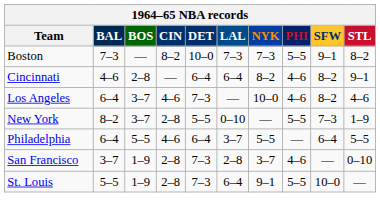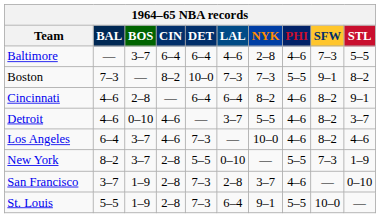 <table class="wikitable" style="font-size:95%; text-align:center;">
 <tr>
 <th colspan=10>1964–65 NBA records</th>
 </tr>
 <tr>
 <th width=100>Team</th>
 <th style="background:#002854;color:#FFFFFF;width=35">BAL</th>
 <th style="background:#006400;color:#FFFFFF;width=35">BOS</th>
 <th style="background:#012F6B;color:#FFFFFF;width=35">CIN</th>
 <th style="background:#012F6B;color:#FFFFFF;width=35">DET</th>
 <th style="background:#004B87;color:#FFFFFF;width=35">LAL</th>
 <th style="background:#003EA4;color:#FF8C00;width=35">NYK</th>
 <th style="background:#012268;color:#C90F2E;width=35">PHI</th>
 <th style="background:#FFC62C;color:#012F6B;width=35">SFW</th>
 <th style="background:#C90F2E;color:#FFFFFF;width=35">STL</th>
+</tr>
+<tr>
+<td style="text-align:left;"><a href='#'>Baltimore</a></td>
+<td>—</td>
+<td>3–7</td>
+<td>6–4</td>
+<td>6–4</td>
+<td>4–6</td>
+<td>2–8</td>
+<td>4–6</td>
+<td>7–3</td>
+<td>5–5</td>
 </tr>
 <tr>
 <td style="text-align:left;">Boston</td>
 <td>7–3</td>
 <td>—</td>
 <td>8–2</td>
 <td>10–0</td>
 <td>7–3</td>
 <td>7–3</td>
 <td>5–5</td>
 <td>9–1</td>
 <td>8–2</td>
 </tr>
 <tr>
 <td style="text-align:left;"><a href='#'>Cincinnati</a></td>
 <td>4–6</td>
 <td>2–8</td>
 <td>—</td>
 <td>6–4</td>
 <td>6–4</td>
 <td>8–2</td>
 <td>4–6</td>
 <td>8–2</td>
 <td>9–1</td>
 </tr>
 <tr>
+<td style="text-align:left;"><a href='#'>Detroit</a></td>
+<td>4–6</td>
+<td>0–10</td>
+<td>4–6</td>
+<td>—</td>
+<td>3–7</td>
+<td>5–5</td>
+<td>4–6</td>
+<td>8–2</td>
+<td>3–7</td>
+</tr>
+<tr>
 <td style="text-align:left;"><a href='#'>Los Angeles</a></td>
 <td>6–4</td>
 <td>3–7</td>
 <td>4–6</td>
 <td>7–3</td>
 <td>—</td>
 <td>10–0</td>
 <td>4–6</td>
 <td>8–2</td>
 <td>4–6</td>
 </tr>
 <tr>
 <td style="text-align:left;"><a href='#'>New York</a></td>
 <td>8–2</td>
 <td>3–7</td>
 <td>2–8</td>
 <td>5–5</td>
 <td>0–10</td>
 <td>—</td>
 <td>5–5</td>
 <td>7–3</td>
 <td>1–9</td>
-</tr>
-<tr>
-<td style="text-align:left;"><a href='#'>Philadelphia</a></td>
-<td>6–4</td>
-<td>5–5</td>
-<td>4–6</td>
-<td>6–4</td>
-<td>3–7</td>
-<td>5–5</td>
-<td>—</td>
-<td>6–4</td>
-<td>5–5</td>
 </tr>
 <tr>
 <td style="text-align:left;"><a href='#'>San Francisco</a></td>
 <td>3–7</td>
 <td>1–9</td>
 <td>2–8</td>
 <td>7–3</td>
 <td>2–8</td>
 <td>3–7</td>
 <td>4–6</td>
 <td>—</td>
 <td>0–10</td>
 </tr>
 <tr>
 <td style="text-align:left;"><a href='#'>St. Louis</a></td>
 <td>5–5</td>
 <td>1–9</td>
 <td>2–8</td>
 <td>7–3</td>
 <td>6–4</td>
 <td>9–1</td>
 <td>5–5</td>
 <td>10–0</td>
 <td>—</td>
 </tr>
 </table>
